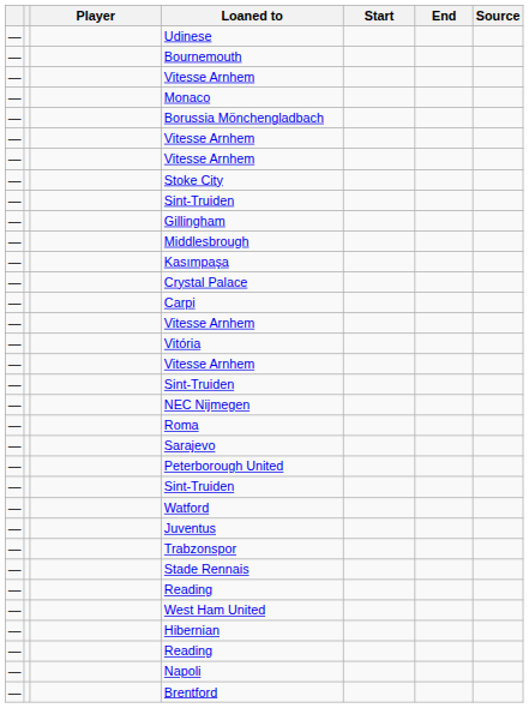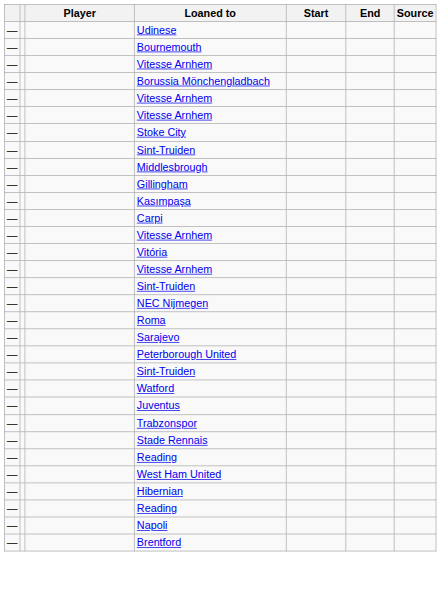 <table class="wikitable plainrowheaders sortable" style="font-size:95%">
 <tr>
 <th></th>
 <th></th>
 <th scope="col" style="width:200px;">Player</th>
 <th scope="col" style="width:250px;">Loaned to</th>
 <th scope="col" style="width:100px;">Start</th>
 <th scope="col" style="width:78px;">End</th>
 <th>Source</th>
 </tr>
 <tr>
 <td align=center>—</td>
 <td align=center></td>
 <td></td>
 <td> <a href='#'>Udinese</a></td>
 <td align=center></td>
 <td align=center></td>
 <td align=center></td>
 </tr>
 <tr>
 <td align=center>—</td>
 <td align=center></td>
 <td></td>
 <td> <a href='#'>Bournemouth</a></td>
 <td align=center></td>
 <td align=center></td>
 <td align=center></td>
 </tr>
 <tr>
 <td align=center>—</td>
 <td align=center></td>
 <td></td>
 <td> <a href='#'>Vitesse Arnhem</a></td>
-<td align=center></td>
-<td align=center></td>
-<td align=center></td>
-</tr>
-<tr>
-<td align=center>—</td>
-<td align=center></td>
-<td></td>
-<td> <a href='#'>Monaco</a></td>
 <td align=center></td>
 <td align=center></td>
 <td align=center></td>
 </tr>
 <tr>
 <td align=center>—</td>
 <td align=center></td>
 <td></td>
 <td> <a href='#'>Borussia Mönchengladbach</a></td>
 <td align=center></td>
 <td align=center></td>
 <td align=center></td>
 </tr>
 <tr>
 <td align=center>—</td>
 <td align=center></td>
 <td></td>
 <td> <a href='#'>Vitesse Arnhem</a></td>
 <td align=center></td>
 <td align=center></td>
 <td align=center></td>
 </tr>
 <tr>
 <td align=center>—</td>
 <td align=center></td>
 <td></td>
 <td> <a href='#'>Vitesse Arnhem</a></td>
 <td align=center></td>
 <td align=center></td>
 <td align=center></td>
 </tr>
 <tr>
 <td align=center>—</td>
 <td align=center></td>
 <td></td>
 <td> <a href='#'>Stoke City</a></td>
 <td align=center></td>
 <td align=center></td>
 <td align=center></td>
 </tr>
 <tr>
 <td align=center>—</td>
 <td align=center></td>
 <td></td>
 <td> <a href='#'>Sint-Truiden</a></td>
 <td align=center></td>
 <td align=center></td>
 <td align=center></td>
 </tr>
 <tr>
 <td align=center>—</td>
 <td align=center></td>
 <td></td>
+<td> <a href='#'>Middlesbrough</a></td>
+<td align=center></td>
+<td align=center></td>
+<td align=center></td>
+</tr>
+<tr>
+<td align=center>—</td>
+<td align=center></td>
+<td></td>
 <td> <a href='#'>Gillingham</a></td>
 <td align=center></td>
 <td align=center></td>
 <td align=center></td>
 </tr>
 <tr>
 <td align=center>—</td>
 <td align=center></td>
 <td></td>
-<td> <a href='#'>Middlesbrough</a></td>
-<td align=center></td>
-<td align=center></td>
-<td align=center></td>
-</tr>
-<tr>
-<td align=center>—</td>
-<td align=center></td>
-<td></td>
 <td> <a href='#'>Kasımpaşa</a></td>
-<td align=center></td>
-<td align=center></td>
-<td align=center></td>
-</tr>
-<tr>
-<td align=center>—</td>
-<td align=center></td>
-<td></td>
-<td> <a href='#'>Crystal Palace</a></td>
 <td align=center></td>
 <td align=center></td>
 <td align=center></td>
 </tr>
 <tr>
 <td align=center>—</td>
 <td align=center></td>
 <td></td>
 <td> <a href='#'>Carpi</a></td>
 <td align=center></td>
 <td align=center></td>
 <td align=center></td>
 </tr>
 <tr>
 <td align=center>—</td>
 <td align=center></td>
 <td></td>
 <td> <a href='#'>Vitesse Arnhem</a></td>
 <td align=center></td>
 <td align=center></td>
 <td align=center></td>
 </tr>
 <tr>
 <td align=center>—</td>
 <td align=center></td>
 <td></td>
 <td> <a href='#'>Vitória</a></td>
 <td align=center></td>
 <td align=center></td>
 <td align=center></td>
 </tr>
 <tr>
 <td align=center>—</td>
 <td align=center></td>
 <td></td>
 <td> <a href='#'>Vitesse Arnhem</a></td>
 <td align=center></td>
 <td align=center></td>
 <td align=center></td>
 </tr>
 <tr>
 <td align=center>—</td>
 <td align=center></td>
 <td></td>
 <td> <a href='#'>Sint-Truiden</a></td>
 <td align=center></td>
 <td align=center></td>
 <td align=center></td>
 </tr>
 <tr>
 <td align=center>—</td>
 <td align=center></td>
 <td></td>
 <td> <a href='#'>NEC Nijmegen</a></td>
 <td align=center></td>
 <td align=center></td>
 <td align=center></td>
 </tr>
 <tr>
 <td align=center>—</td>
 <td align=center></td>
 <td></td>
 <td> <a href='#'>Roma</a></td>
 <td align=center></td>
 <td align=center></td>
 <td align=center></td>
 </tr>
 <tr>
 <td align=center>—</td>
 <td align=center></td>
 <td></td>
 <td> <a href='#'>Sarajevo</a></td>
 <td align=center></td>
 <td align=center></td>
 <td align=center></td>
 </tr>
 <tr>
 <td align=center>—</td>
 <td align=center></td>
 <td></td>
 <td> <a href='#'>Peterborough United</a></td>
 <td align=center></td>
 <td align=center></td>
 <td align=center></td>
 </tr>
 <tr>
 <td align=center>—</td>
 <td align=center></td>
 <td></td>
 <td> <a href='#'>Sint-Truiden</a></td>
 <td align=center></td>
 <td align=center></td>
 <td align=center></td>
 </tr>
 <tr>
 <td align=center>—</td>
 <td align=center></td>
 <td></td>
 <td> <a href='#'>Watford</a></td>
 <td align=center></td>
 <td align=center></td>
 <td align=center></td>
 </tr>
 <tr>
 <td align=center>—</td>
 <td align=center></td>
 <td></td>
 <td> <a href='#'>Juventus</a></td>
 <td align=center></td>
 <td align=center></td>
 <td align=center></td>
 </tr>
 <tr>
 <td align=center>—</td>
 <td align=center></td>
 <td></td>
 <td> <a href='#'>Trabzonspor</a></td>
 <td align=center></td>
 <td align=center></td>
 <td align=center></td>
 </tr>
 <tr>
 <td align=center>—</td>
 <td align=center></td>
 <td></td>
 <td> <a href='#'>Stade Rennais</a></td>
 <td align=center></td>
 <td align=center></td>
 <td align=center></td>
 </tr>
 <tr>
 <td align=center>—</td>
 <td align=center></td>
 <td></td>
 <td> <a href='#'>Reading</a></td>
 <td align=center></td>
 <td align=center></td>
 <td align=center></td>
 </tr>
 <tr>
 <td align=center>—</td>
 <td align=center></td>
 <td></td>
 <td> <a href='#'>West Ham United</a></td>
 <td align=center></td>
 <td align=center></td>
 <td align=center></td>
 </tr>
 <tr>
 <td align=center>—</td>
 <td align=center></td>
 <td></td>
 <td> <a href='#'>Hibernian</a></td>
 <td align=center></td>
 <td align=center></td>
 <td align=center></td>
 </tr>
 <tr>
 <td align=center>—</td>
 <td align=center></td>
 <td></td>
 <td> <a href='#'>Reading</a></td>
 <td align=center></td>
 <td align=center></td>
 <td align=center></td>
 </tr>
 <tr>
 <td align=center>—</td>
 <td align=center></td>
 <td></td>
 <td> <a href='#'>Napoli</a></td>
 <td align=center></td>
 <td align=center></td>
 <td align=center></td>
 </tr>
 <tr>
 <td align=center>—</td>
 <td align=center></td>
 <td></td>
 <td> <a href='#'>Brentford</a></td>
 <td align=center></td>
 <td align=center></td>
 <td align=center></td>
 </tr>
 </table>
